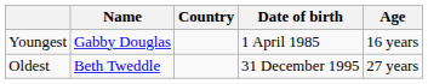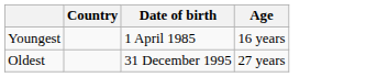 <table class="wikitable">
 <tr>
 <th></th>
-<th>Name</th>
 <th>Country</th>
 <th>Date of birth</th>
 <th>Age</th>
 </tr>
 <tr>
 <td>Youngest</td>
-<td><a href='#'>Gabby Douglas</a></td>
 <td></td>
 <td>1 April 1985</td>
 <td>16 years</td>
 </tr>
 <tr>
 <td>Oldest</td>
-<td><a href='#'>Beth Tweddle</a></td>
 <td></td>
 <td>31 December 1995</td>
 <td>27 years</td>
 </tr>
 </table>
